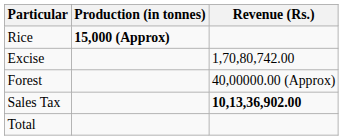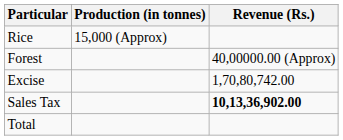 <table class=wikitable>
 <tr>
 <th>Particular</th>
 <th>Production (in tonnes)</th>
 <th>Revenue (Rs.)</th>
 </tr>
 <tr>
 <td>Rice</td>
-<td><strong>15,000 (Approx)</strong></td>
+<td>15,000 (Approx)</td>
 <td></td>
+</tr>
+<tr>
+<td>Forest</td>
+<td></td>
+<td>40,00000.00 (Approx)</td>
 </tr>
 <tr>
 <td>Excise</td>
 <td></td>
 <td>1,70,80,742.00</td>
-</tr>
-<tr>
-<td>Forest</td>
-<td></td>
-<td>40,00000.00 (Approx)</td>
 </tr>
 <tr>
 <td>Sales Tax</td>
 <td></td>
 <td><strong>10,13,36,902.00</strong></td>
 </tr>
 <tr>
 <td>Total</td>
 <td></td>
 <td></td>
 </tr>
 </table>
